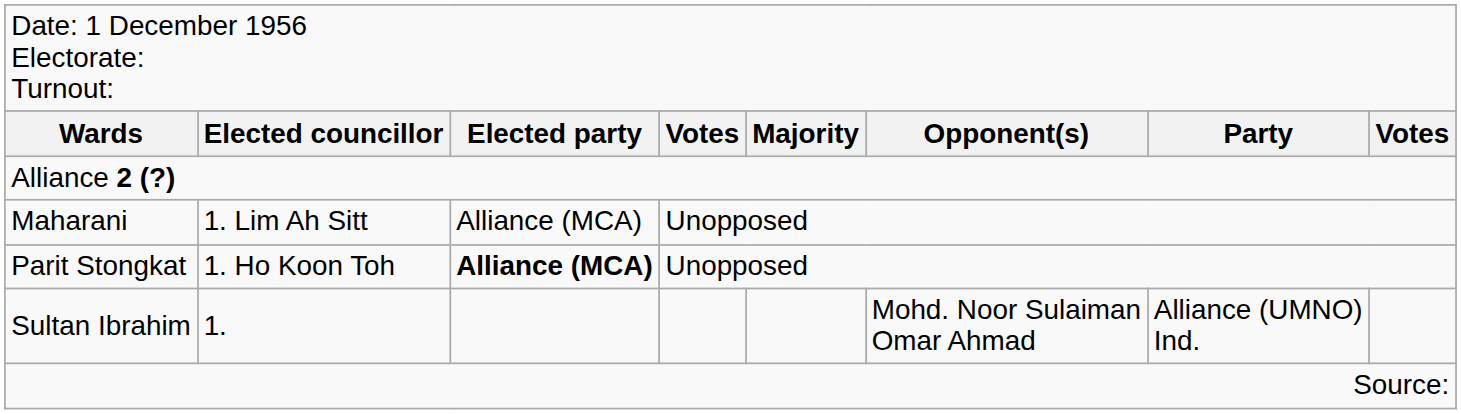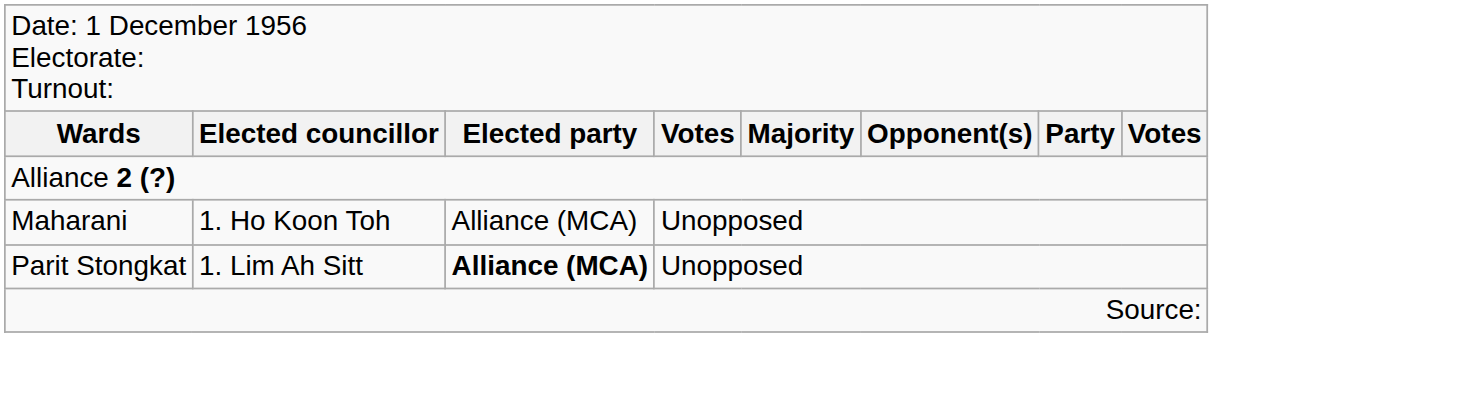 <table class=wikitable>
 <tr>
 <td colspan=8>Date: 1 December 1956<br>Electorate: <br>Turnout:</td>
 </tr>
 <tr>
 <th>Wards</th>
 <th>Elected councillor</th>
 <th>Elected party</th>
 <th>Votes</th>
 <th>Majority</th>
 <th>Opponent(s)</th>
 <th>Party</th>
 <th>Votes</th>
 </tr>
 <tr>
 <td colspan=8>Alliance <strong>2 (?)</strong> </td>
 </tr>
 <tr>
 <td>Maharani</td>
-<td>1. Lim Ah Sitt</td>
+<td>1. Ho Koon Toh</td>
 <td>Alliance (MCA)</td>
 <td colspan=5>Unopposed</td>
 </tr>
 <tr>
 <td>Parit Stongkat</td>
-<td>1. Ho Koon Toh</td>
+<td>1. Lim Ah Sitt</td>
 <td><strong>Alliance (MCA)</strong></td>
 <td colspan=5>Unopposed</td>
-</tr>
-<tr>
-<td>Sultan Ibrahim</td>
-<td>1.</td>
-<td></td>
-<td></td>
-<td></td>
-<td>Mohd. Noor Sulaiman<br>Omar Ahmad</td>
-<td>Alliance (UMNO)<br>Ind.</td>
-<td></td>
 </tr>
 <tr>
 <td colspan=8 align=right>Source: </td>
 </tr>
 </table>
